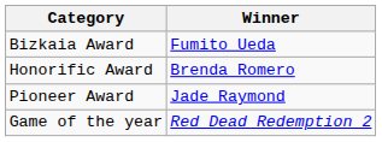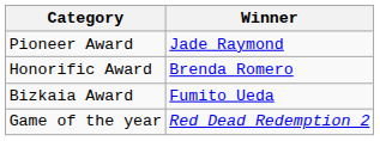 <table class="wikitable">
 <tr>
 <th>Category</th>
 <th>Winner</th>
 </tr>
 <tr>
-<td>Bizkaia Award</td>
-<td><a href='#'>Fumito Ueda</a></td>
+<td>Pioneer Award</td>
+<td><a href='#'>Jade Raymond</a></td>
 </tr>
 <tr>
 <td>Honorific Award</td>
 <td><a href='#'>Brenda Romero</a></td>
 </tr>
 <tr>
-<td>Pioneer Award</td>
-<td><a href='#'>Jade Raymond</a></td>
+<td>Bizkaia Award</td>
+<td><a href='#'>Fumito Ueda</a></td>
 </tr>
 <tr>
 <td>Game of the year</td>
 <td><em><a href='#'>Red Dead Redemption 2</a></em></td>
 </tr>
 </table>
